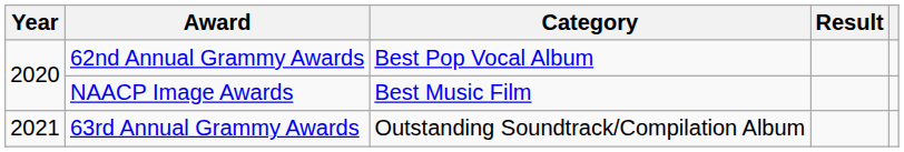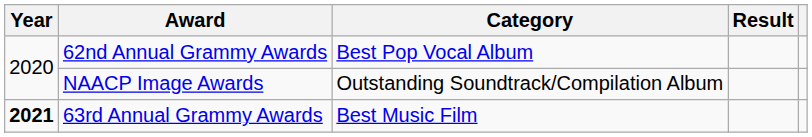 <table class="wikitable sortable plainrowheaders">
 <tr>
 <th scope="col">Year</th>
 <th scope="col">Award</th>
 <th scope="col">Category</th>
 <th scope="col">Result</th>
 <th scope="col"></th>
 </tr>
 <tr>
 <td rowspan="2">2020</td>
 <td><a href='#'>62nd Annual Grammy Awards</a></td>
 <td><a href='#'>Best Pop Vocal Album</a></td>
 <td></td>
 <td align="center"></td>
 </tr>
 <tr>
 <td><a href='#'>NAACP Image Awards</a></td>
+<td>Outstanding Soundtrack/Compilation Album</td>
+<td></td>
+<td align="center"></td>
+</tr>
+<tr>
+<td scope="row"><strong>2021</strong></td>
+<td><a href='#'>63rd Annual Grammy Awards</a></td>
 <td><a href='#'>Best Music Film</a></td>
 <td></td>
 <td align="center"></td>
 </tr>
-<tr>
-<td scope="row">2021</td>
-<td><a href='#'>63rd Annual Grammy Awards</a></td>
-<td>Outstanding Soundtrack/Compilation Album</td>
-<td></td>
-<td align="center"></td>
-</tr>
 </table>
